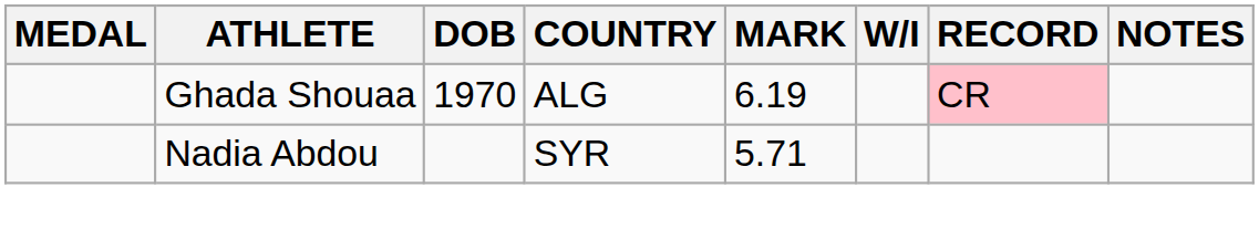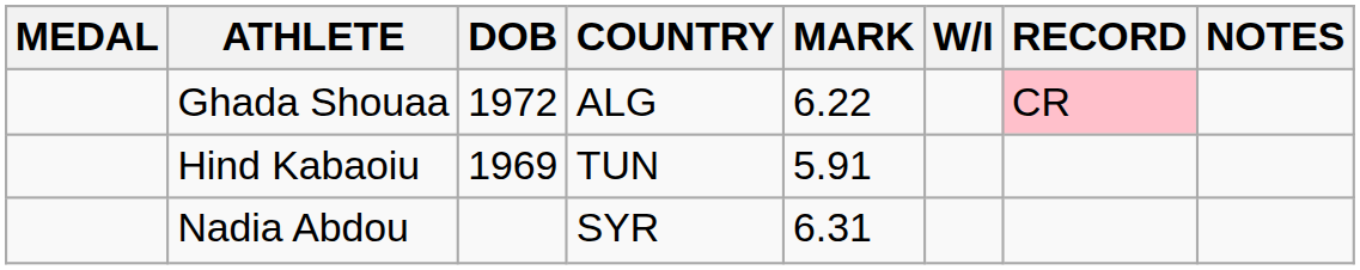 <table class="wikitable">
 <tr>
 <th>MEDAL</th>
 <th>ATHLETE</th>
 <th>DOB</th>
 <th>COUNTRY</th>
 <th>MARK</th>
 <th>W/I</th>
 <th>RECORD</th>
 <th>NOTES</th>
 </tr>
 <tr>
 <td></td>
 <td>Ghada Shouaa</td>
-<td>1970</td>
+<td>1972</td>
 <td>ALG</td>
-<td>6.19</td>
+<td>6.22</td>
 <td></td>
 <td style="background: pink;">CR</td>
+<td></td>
+</tr>
+<tr>
+<td></td>
+<td>Hind Kabaoiu</td>
+<td>1969</td>
+<td>TUN</td>
+<td>5.91</td>
+<td></td>
+<td></td>
 <td></td>
 </tr>
 <tr>
 <td></td>
 <td>Nadia Abdou</td>
 <td></td>
 <td>SYR</td>
-<td>5.71</td>
+<td>6.31</td>
 <td></td>
 <td></td>
 <td></td>
 </tr>
 </table>
